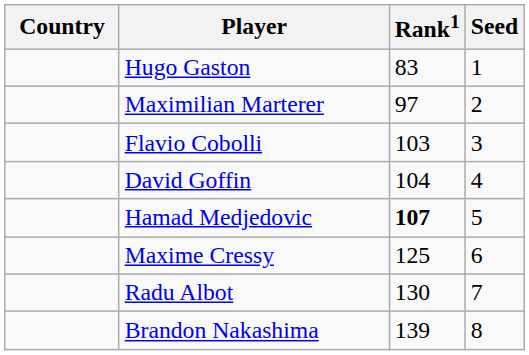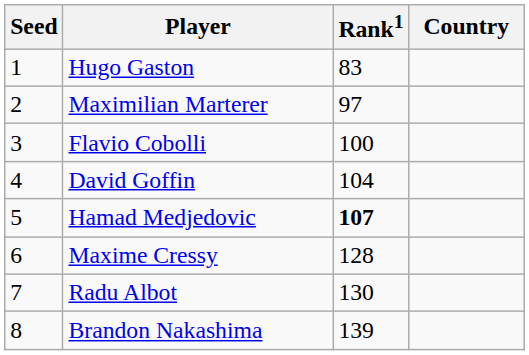 <table class="sortable wikitable">
 <tr>
-<th width="70">Country</th>
+<th>Seed</th>
 <th width="175">Player</th>
 <th>Rank<sup>1</sup></th>
-<th>Seed</th>
+<th width="70">Country</th>
 </tr>
 <tr>
-<td></td>
+<td>1</td>
 <td><a href='#'>Hugo Gaston</a></td>
 <td>83</td>
-<td>1</td>
+<td></td>
 </tr>
 <tr>
-<td></td>
+<td>2</td>
 <td><a href='#'>Maximilian Marterer</a></td>
 <td>97</td>
-<td>2</td>
+<td></td>
 </tr>
 <tr>
+<td>3</td>
+<td><a href='#'>Flavio Cobolli</a></td>
+<td>100</td>
 <td></td>
-<td><a href='#'>Flavio Cobolli</a></td>
-<td>103</td>
-<td>3</td>
 </tr>
 <tr>
-<td></td>
+<td>4</td>
 <td><a href='#'>David Goffin</a></td>
 <td>104</td>
-<td>4</td>
+<td></td>
 </tr>
 <tr>
-<td></td>
+<td>5</td>
 <td><a href='#'>Hamad Medjedovic</a></td>
 <td><strong>107</strong></td>
-<td>5</td>
+<td></td>
 </tr>
 <tr>
+<td>6</td>
+<td><a href='#'>Maxime Cressy</a></td>
+<td>128</td>
 <td></td>
-<td><a href='#'>Maxime Cressy</a></td>
-<td>125</td>
-<td>6</td>
 </tr>
 <tr>
-<td></td>
+<td>7</td>
 <td><a href='#'>Radu Albot</a></td>
 <td>130</td>
-<td>7</td>
+<td></td>
 </tr>
 <tr>
-<td></td>
+<td>8</td>
 <td><a href='#'>Brandon Nakashima</a></td>
 <td>139</td>
-<td>8</td>
+<td></td>
 </tr>
 </table>
